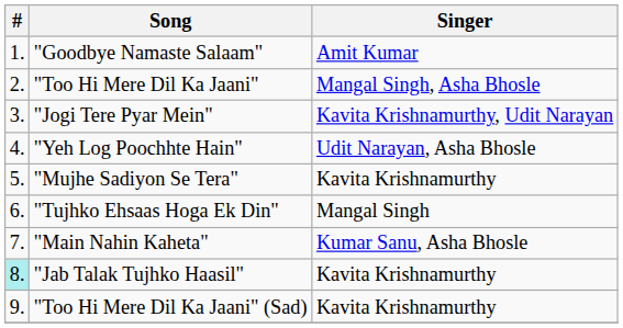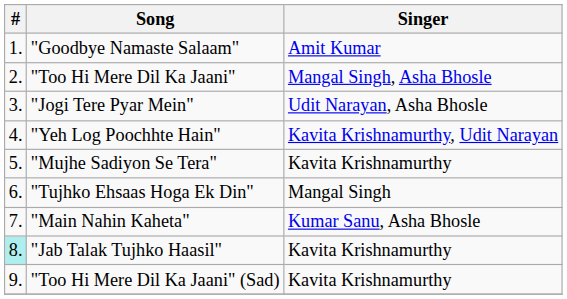 <table class="wikitable sortable">
 <tr>
 <th>#</th>
 <th>Song</th>
 <th>Singer</th>
 </tr>
 <tr>
 <td>1.</td>
 <td>"Goodbye Namaste Salaam"</td>
 <td><a href='#'>Amit Kumar</a></td>
 </tr>
 <tr>
 <td>2.</td>
 <td>"Too Hi Mere Dil Ka Jaani"</td>
 <td><a href='#'>Mangal Singh</a>, <a href='#'>Asha Bhosle</a></td>
 </tr>
 <tr>
 <td>3.</td>
 <td>"Jogi Tere Pyar Mein"</td>
-<td><a href='#'>Kavita Krishnamurthy</a>, <a href='#'>Udit Narayan</a></td>
+<td><a href='#'>Udit Narayan</a>, Asha Bhosle</td>
 </tr>
 <tr>
 <td>4.</td>
 <td>"Yeh Log Poochhte Hain"</td>
-<td><a href='#'>Udit Narayan</a>, Asha Bhosle</td>
+<td><a href='#'>Kavita Krishnamurthy</a>, <a href='#'>Udit Narayan</a></td>
 </tr>
 <tr>
 <td>5.</td>
 <td>"Mujhe Sadiyon Se Tera"</td>
 <td>Kavita Krishnamurthy</td>
 </tr>
 <tr>
 <td>6.</td>
 <td>"Tujhko Ehsaas Hoga Ek Din"</td>
 <td>Mangal Singh</td>
 </tr>
 <tr>
 <td>7.</td>
 <td>"Main Nahin Kaheta"</td>
 <td><a href='#'>Kumar Sanu</a>, Asha Bhosle</td>
 </tr>
 <tr>
 <td style="background: paleturquoise;">8.</td>
 <td>"Jab Talak Tujhko Haasil"</td>
 <td>Kavita Krishnamurthy</td>
 </tr>
 <tr>
 <td>9.</td>
 <td>"Too Hi Mere Dil Ka Jaani" (Sad)</td>
 <td>Kavita Krishnamurthy</td>
 </tr>
 <tr>
 </tr>
 </table>
